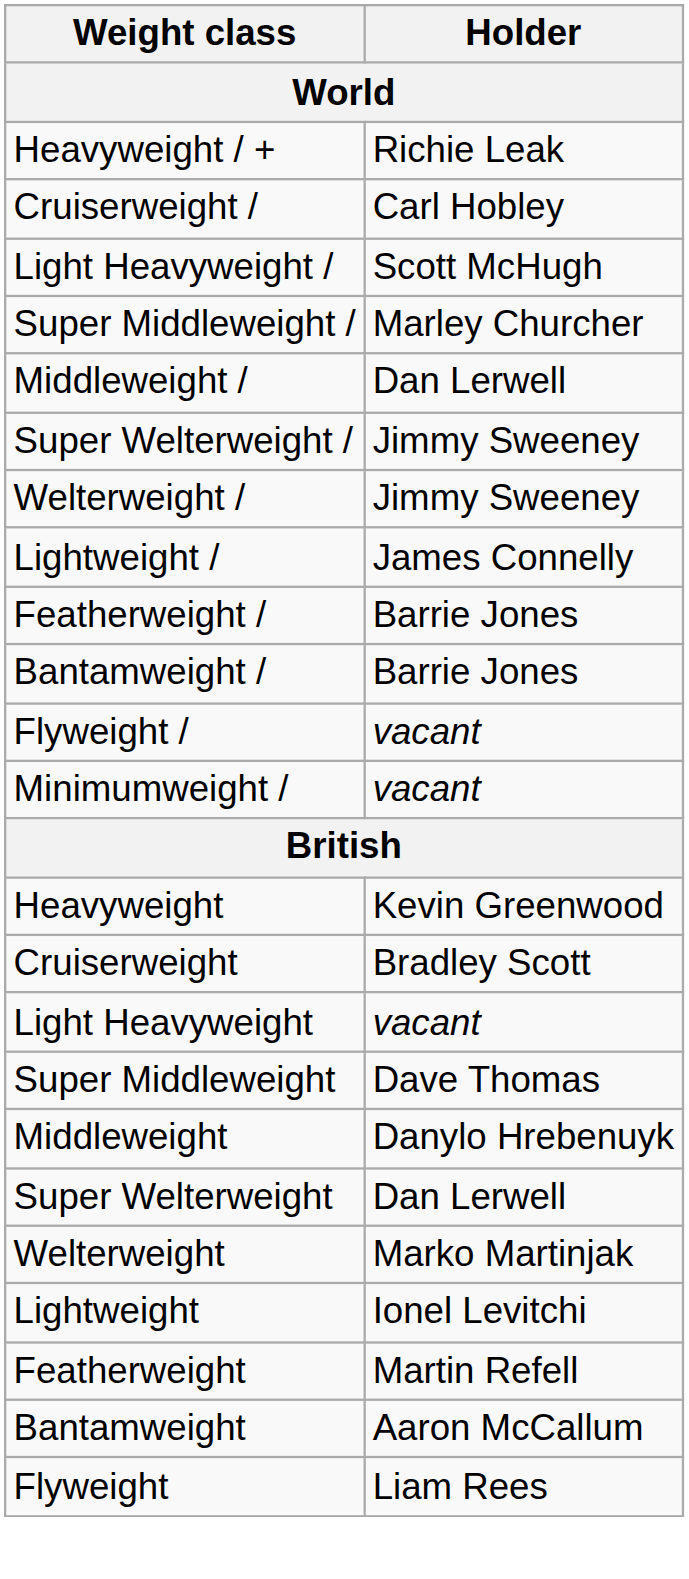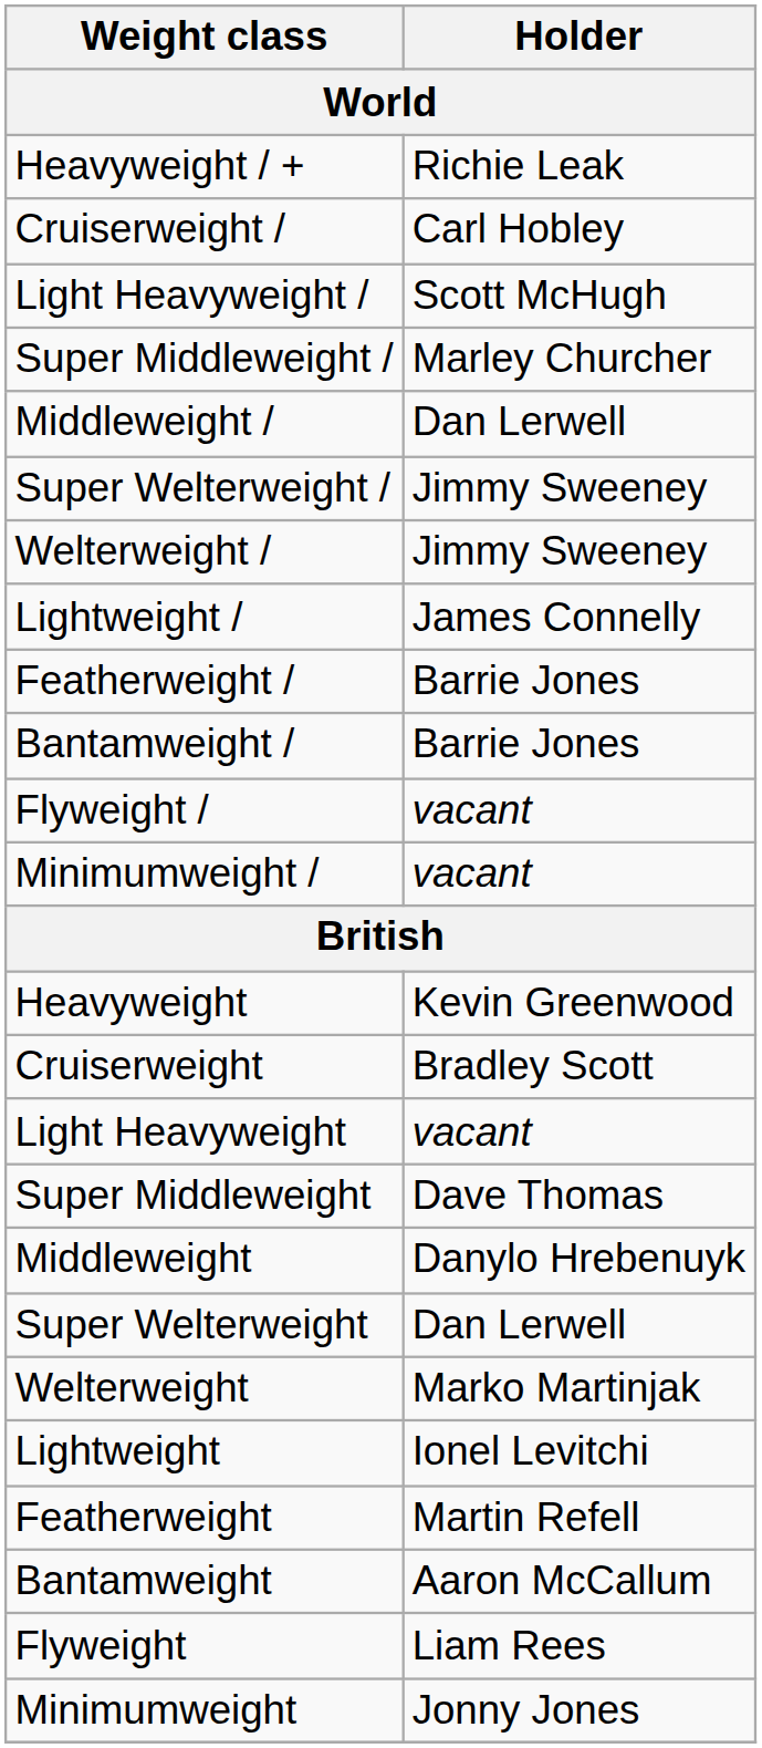 <table class="wikitable">
 <tr>
 <th>Weight class</th>
 <th>Holder</th>
 </tr>
 <tr ->
 <th colspan="2" style="text-align:center;">World</th>
 </tr>
 <tr>
 <td>Heavyweight / +</td>
 <td>Richie Leak</td>
 </tr>
 <tr>
 <td>Cruiserweight / </td>
 <td>Carl Hobley</td>
 </tr>
 <tr>
 <td>Light Heavyweight / </td>
 <td>Scott McHugh</td>
 </tr>
 <tr>
 <td>Super Middleweight / </td>
 <td>Marley Churcher</td>
 </tr>
 <tr>
 <td>Middleweight / </td>
 <td>Dan Lerwell</td>
 </tr>
 <tr>
 <td>Super Welterweight / </td>
 <td>Jimmy Sweeney</td>
 </tr>
 <tr>
 <td>Welterweight / </td>
 <td>Jimmy Sweeney</td>
 </tr>
 <tr>
 <td>Lightweight / </td>
 <td>James Connelly</td>
 </tr>
 <tr>
 <td>Featherweight / </td>
 <td>Barrie Jones</td>
 </tr>
 <tr>
 <td>Bantamweight / </td>
 <td>Barrie Jones</td>
 </tr>
 <tr>
 <td>Flyweight / </td>
 <td><em>vacant</em></td>
 </tr>
 <tr>
 <td>Minimumweight / </td>
 <td><em>vacant</em></td>
 </tr>
 <tr>
 <th colspan="2" style="text-align:center;">British</th>
 </tr>
 <tr>
 <td>Heavyweight</td>
 <td>Kevin Greenwood</td>
 </tr>
 <tr>
 <td>Cruiserweight</td>
 <td>Bradley Scott</td>
 </tr>
 <tr>
 <td>Light Heavyweight</td>
 <td><em>vacant</em></td>
 </tr>
 <tr>
 <td>Super Middleweight</td>
 <td>Dave Thomas</td>
 </tr>
 <tr>
 <td>Middleweight</td>
 <td>Danylo Hrebenuyk</td>
 </tr>
 <tr>
 <td>Super Welterweight</td>
 <td>Dan Lerwell</td>
 </tr>
 <tr>
 <td>Welterweight</td>
 <td>Marko Martinjak</td>
 </tr>
 <tr>
 <td>Lightweight</td>
 <td>Ionel Levitchi</td>
 </tr>
 <tr>
 <td>Featherweight</td>
 <td>Martin Refell</td>
 </tr>
 <tr>
 <td>Bantamweight</td>
 <td>Aaron McCallum</td>
 </tr>
 <tr>
 <td>Flyweight</td>
 <td>Liam Rees</td>
 </tr>
 <tr>
+<td>Minimumweight</td>
+<td>Jonny Jones</td>
+</tr>
+<tr>
 </tr>
 </table>
